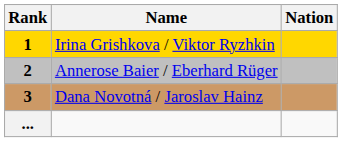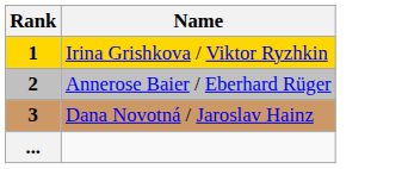 <table class="wikitable">
 <tr>
 <th>Rank</th>
 <th>Name</th>
-<th>Nation</th>
 </tr>
 <tr bgcolor="gold">
 <td align="center"><strong>1</strong></td>
 <td><a href='#'>Irina Grishkova</a> / <a href='#'>Viktor Ryzhkin</a></td>
-<td></td>
 </tr>
 <tr bgcolor="silver">
 <td align="center"><strong>2</strong></td>
 <td><a href='#'>Annerose Baier</a> / <a href='#'>Eberhard Rüger</a></td>
-<td></td>
 </tr>
 <tr bgcolor="cc9966">
 <td align="center"><strong>3</strong></td>
 <td><a href='#'>Dana Novotná</a> / <a href='#'>Jaroslav Hainz</a></td>
-<td></td>
 </tr>
 <tr>
 <th>...</th>
 <td></td>
-<td></td>
 </tr>
 </table>
